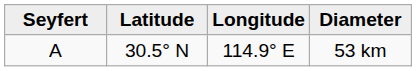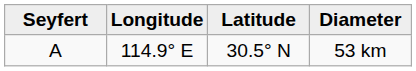 <table class="wikitable">
 <tr>
 <th width="25%" style="background:#eeeeee;">Seyfert</th>
+<th width="25%" style="background:#eeeeee;">Longitude</th>
 <th width="25%" style="background:#eeeeee;">Latitude</th>
-<th width="25%" style="background:#eeeeee;">Longitude</th>
 <th width="25%" style="background:#eeeeee;">Diameter</th>
 </tr>
 <tr>
 <td align="center">A</td>
+<td align="center">114.9° E</td>
 <td align="center">30.5° N</td>
-<td align="center">114.9° E</td>
 <td align="center">53 km</td>
 </tr>
 </table>
